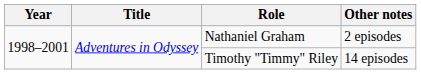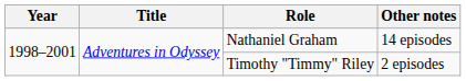 <table class="wikitable">
 <tr style="background:#B0C4DE; text-align:center;">
 <th>Year</th>
 <th>Title</th>
 <th>Role</th>
 <th>Other notes</th>
 </tr>
 <tr>
 <td rowspan=2>1998–2001</td>
 <td rowspan=2><em><a href='#'>Adventures in Odyssey</a></em></td>
 <td>Nathaniel Graham</td>
-<td>2 episodes</td>
+<td>14 episodes</td>
 </tr>
 <tr>
 <td>Timothy "Timmy" Riley</td>
-<td>14 episodes</td>
+<td>2 episodes</td>
 </tr>
 </table>
